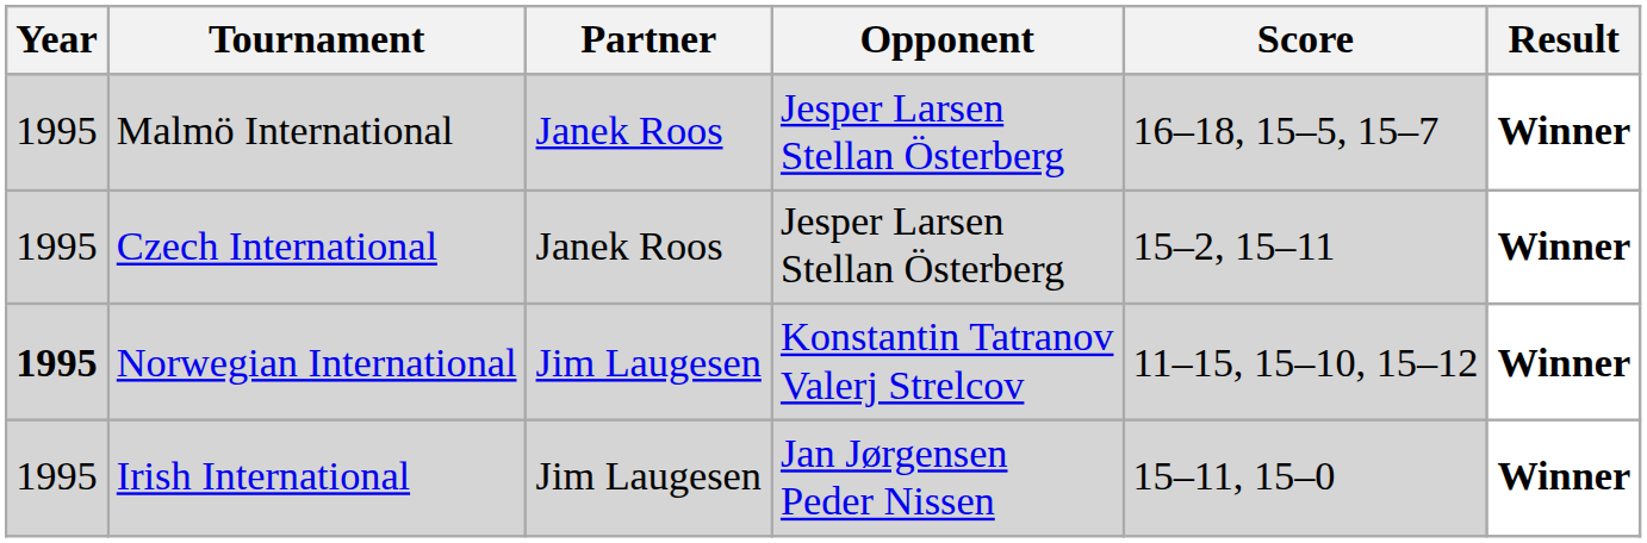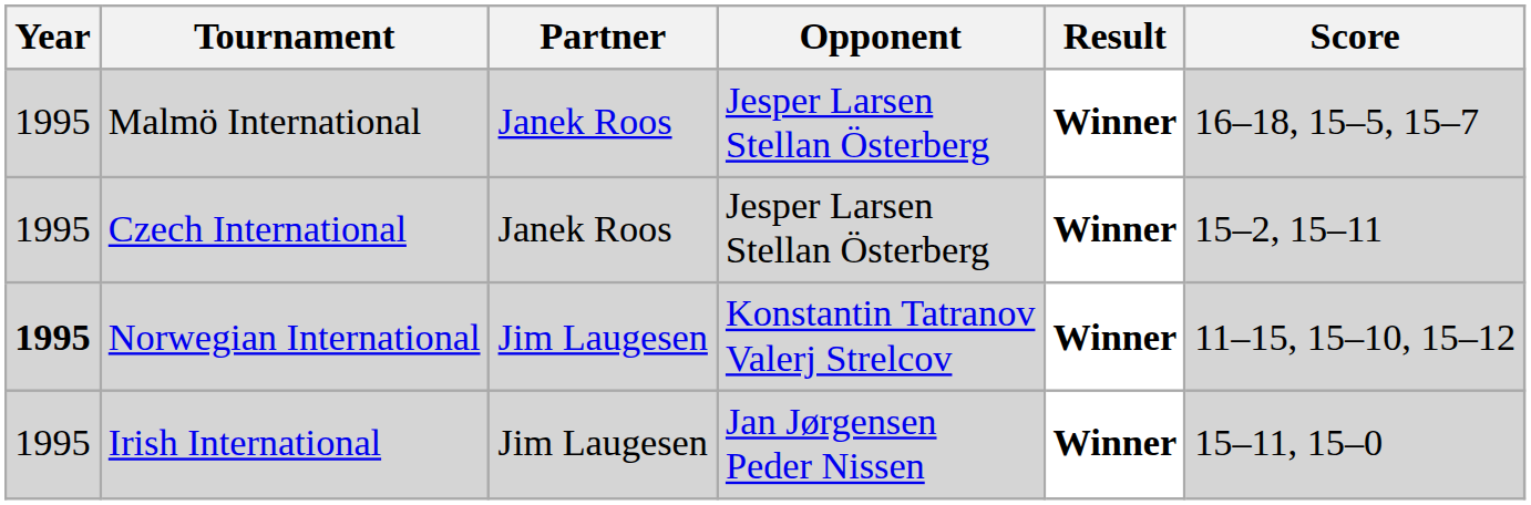 <table class="sortable wikitable" style="font-size: 90%;">
 <tr>
 <th>Year</th>
 <th>Tournament</th>
 <th>Partner</th>
 <th>Opponent</th>
+<th>Result</th>
 <th>Score</th>
-<th>Result</th>
 </tr>
 <tr style="background:#D5D5D5">
 <td align="center">1995</td>
 <td align="left">Malmö International</td>
 <td align="left"> <a href='#'>Janek Roos</a></td>
 <td align="left"> <a href='#'>Jesper Larsen</a><br> <a href='#'>Stellan Österberg</a></td>
+<td style="text-align:left; background:white"> <strong>Winner</strong></td>
 <td align="left">16–18, 15–5, 15–7</td>
-<td style="text-align:left; background:white"> <strong>Winner</strong></td>
 </tr>
 <tr style="background:#D5D5D5">
 <td align="center">1995</td>
 <td align="left"><a href='#'>Czech International</a></td>
 <td align="left"> Janek Roos</td>
 <td align="left"> Jesper Larsen<br> Stellan Österberg</td>
+<td style="text-align:left; background:white"> <strong>Winner</strong></td>
 <td align="left">15–2, 15–11</td>
-<td style="text-align:left; background:white"> <strong>Winner</strong></td>
 </tr>
 <tr style="background:#D5D5D5">
 <td align="center"><strong>1995</strong></td>
 <td align="left"><a href='#'>Norwegian International</a></td>
 <td align="left"> <a href='#'>Jim Laugesen</a></td>
 <td align="left"> <a href='#'>Konstantin Tatranov</a><br> <a href='#'>Valerj Strelcov</a></td>
+<td style="text-align:left; background:white"> <strong>Winner</strong></td>
 <td align="left">11–15, 15–10, 15–12</td>
-<td style="text-align:left; background:white"> <strong>Winner</strong></td>
 </tr>
 <tr style="background:#D5D5D5">
 <td align="center">1995</td>
 <td align="left"><a href='#'>Irish International</a></td>
 <td align="left"> Jim Laugesen</td>
 <td align="left"> <a href='#'>Jan Jørgensen</a><br> <a href='#'>Peder Nissen</a></td>
+<td style="text-align:left; background:white"> <strong>Winner</strong></td>
 <td align="left">15–11, 15–0</td>
-<td style="text-align:left; background:white"> <strong>Winner</strong></td>
 </tr>
 </table>
